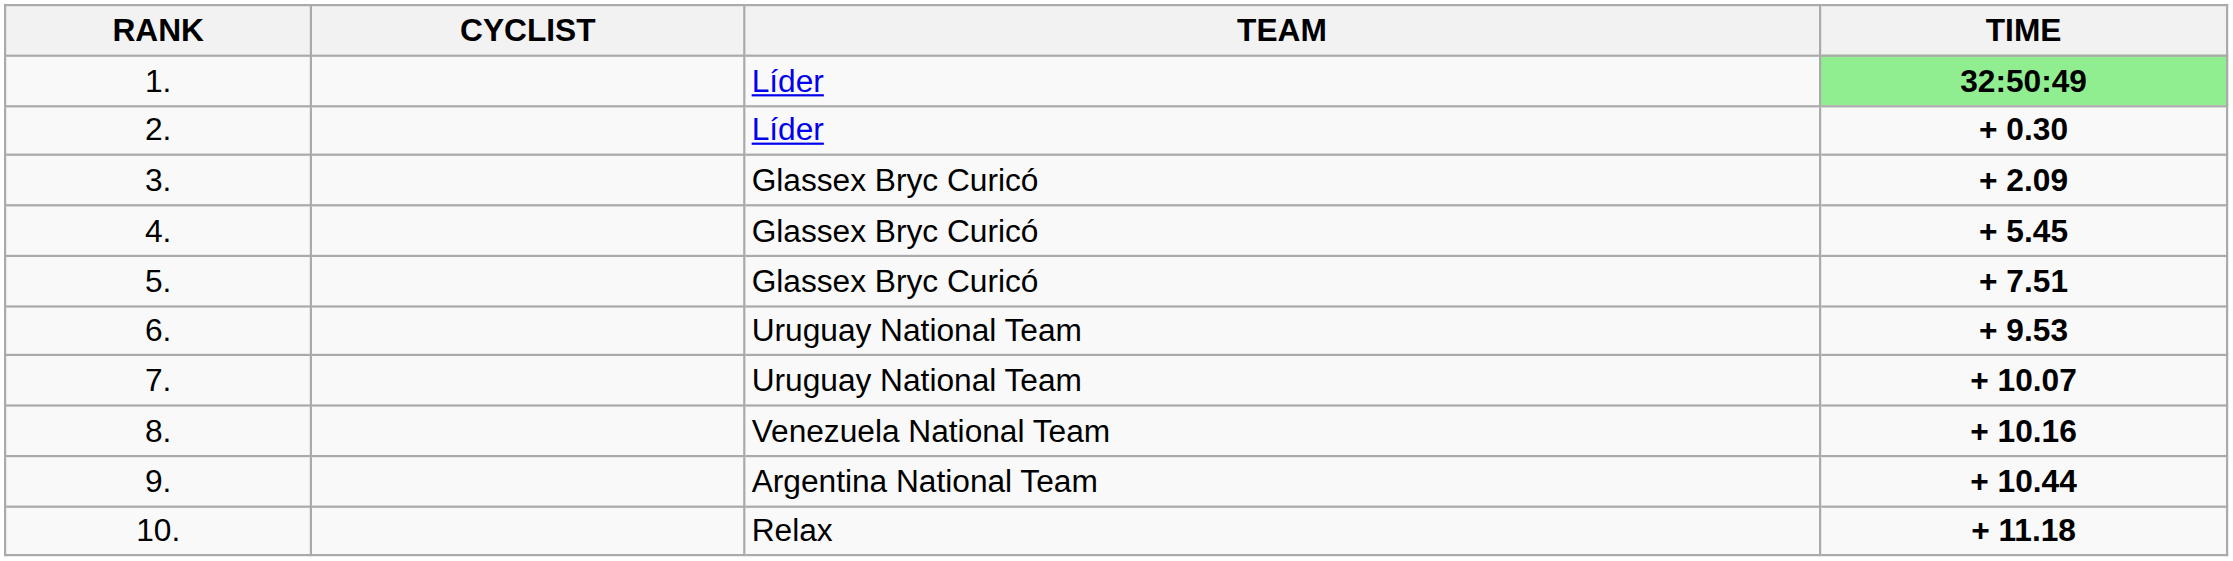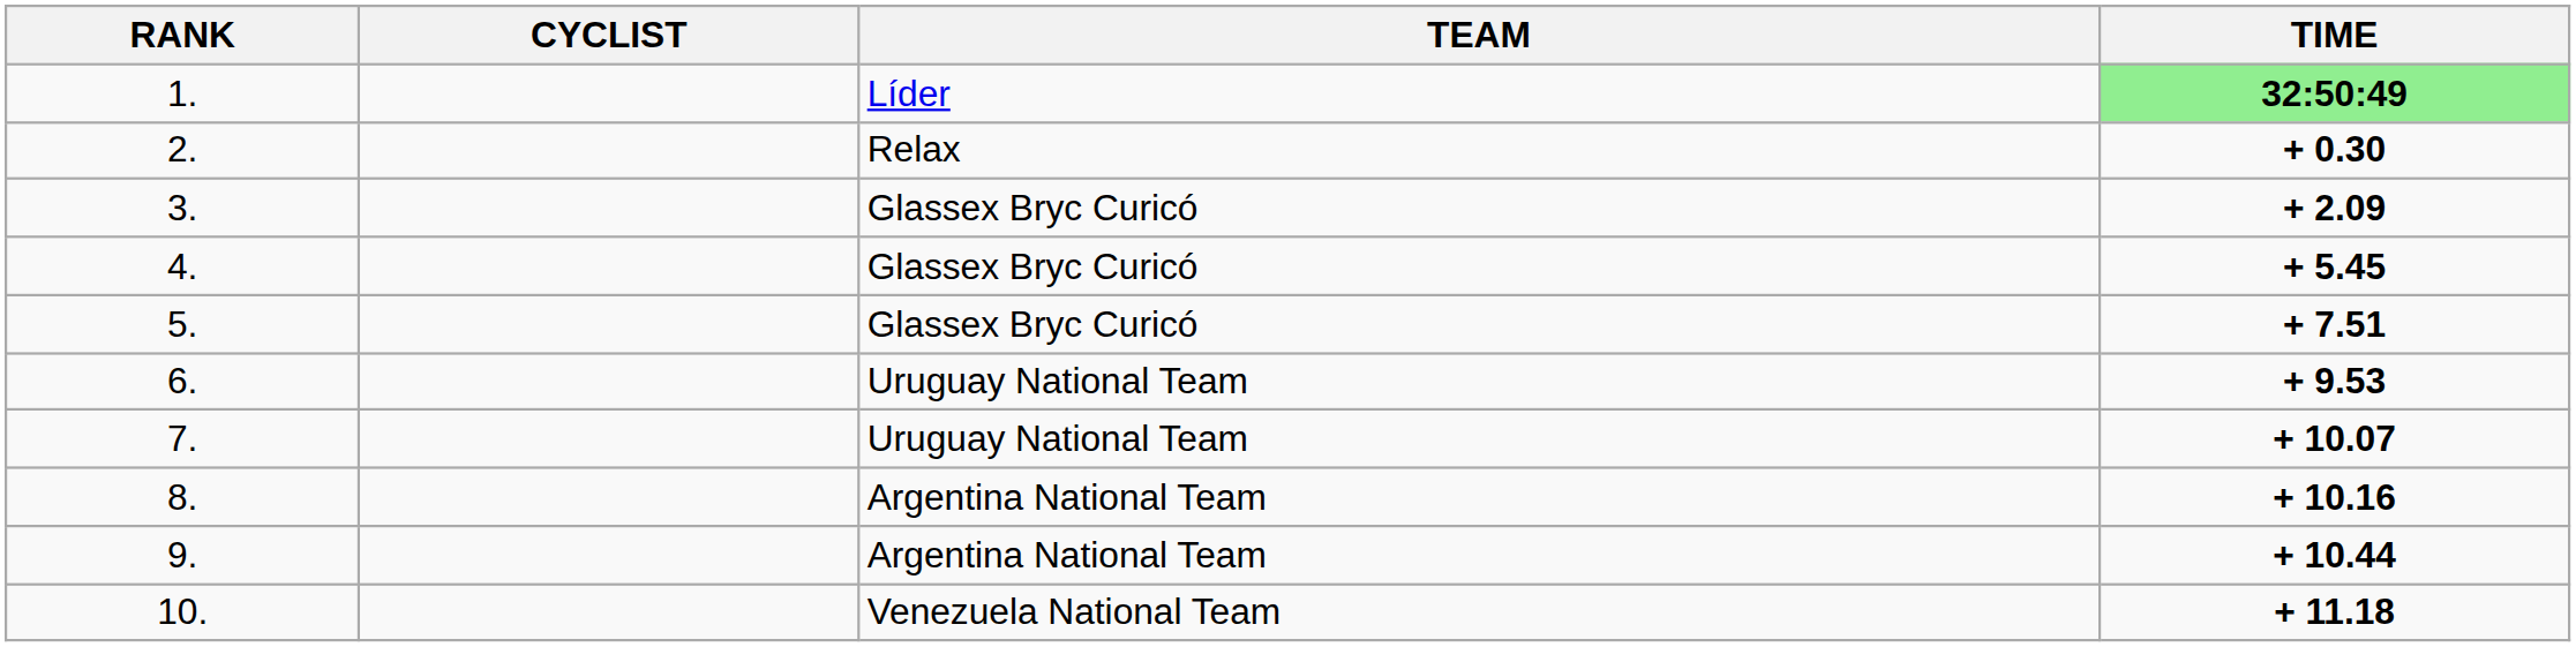 <table class=wikitable style="font-size:90%" width="80%">
 <tr>
 <th>RANK</th>
 <th>CYCLIST</th>
 <th>TEAM</th>
 <th>TIME</th>
 </tr>
 <tr>
 <td align="center">1.</td>
 <td></td>
 <td><a href='#'>Líder</a></td>
 <td align="center" style="background: lightgreen;"><strong>32:50:49</strong></td>
 </tr>
 <tr>
 <td align="center">2.</td>
 <td></td>
-<td><a href='#'>Líder</a></td>
+<td>Relax</td>
 <td align="center"><strong>+ 0.30</strong></td>
 </tr>
 <tr>
 <td align="center">3.</td>
 <td></td>
 <td>Glassex Bryc Curicó</td>
 <td align="center"><strong>+ 2.09</strong></td>
 </tr>
 <tr>
 <td align="center">4.</td>
 <td></td>
 <td>Glassex Bryc Curicó</td>
 <td align="center"><strong>+ 5.45</strong></td>
 </tr>
 <tr>
 <td align="center">5.</td>
 <td></td>
 <td>Glassex Bryc Curicó</td>
 <td align="center"><strong>+ 7.51</strong></td>
 </tr>
 <tr>
 <td align="center">6.</td>
 <td></td>
 <td>Uruguay National Team</td>
 <td align="center"><strong>+ 9.53</strong></td>
 </tr>
 <tr>
 <td align="center">7.</td>
 <td></td>
 <td>Uruguay National Team</td>
 <td align="center"><strong>+ 10.07</strong></td>
 </tr>
 <tr>
 <td align="center">8.</td>
 <td></td>
-<td>Venezuela National Team</td>
+<td>Argentina National Team</td>
 <td align="center"><strong>+ 10.16</strong></td>
 </tr>
 <tr>
 <td align="center">9.</td>
 <td></td>
 <td>Argentina National Team</td>
 <td align="center"><strong>+ 10.44</strong></td>
 </tr>
 <tr>
 <td align="center">10.</td>
 <td></td>
-<td>Relax</td>
+<td>Venezuela National Team</td>
 <td align="center"><strong>+ 11.18</strong></td>
 </tr>
 </table>
